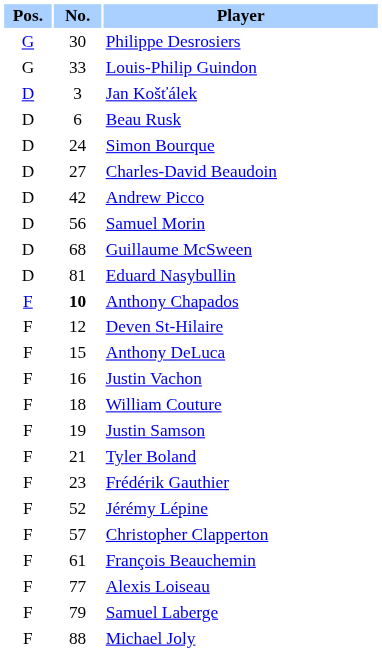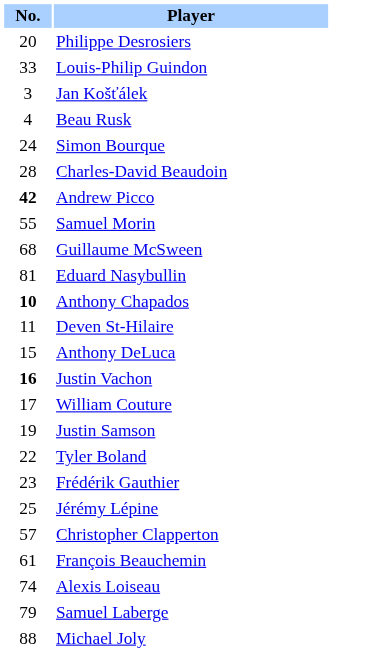 <table border="0" cellspacing="2" cellpadding="2">
 <tr bgcolor=AAD0FF>
-<th width=40>Pos.</th>
 <th width=40>No.</th>
 <th width=250>Player</th>
 </tr>
 <tr>
-<td style="text-align:center;"><a href='#'>G</a></td>
-<td style="text-align:center;">30</td>
+<td style="text-align:center;">20</td>
 <td><a href='#'>Philippe Desrosiers</a></td>
 </tr>
 <tr>
-<td style="text-align:center;">G</td>
 <td style="text-align:center;">33</td>
 <td><a href='#'>Louis-Philip Guindon</a></td>
 </tr>
 <tr>
-<td style="text-align:center;"><a href='#'>D</a></td>
 <td style="text-align:center;">3</td>
 <td><a href='#'>Jan Košťálek</a></td>
 </tr>
 <tr>
-<td style="text-align:center;">D</td>
-<td style="text-align:center;">6</td>
+<td style="text-align:center;">4</td>
 <td><a href='#'>Beau Rusk</a></td>
 </tr>
 <tr>
-<td style="text-align:center;">D</td>
 <td style="text-align:center;">24</td>
 <td><a href='#'>Simon Bourque</a></td>
 </tr>
 <tr>
-<td style="text-align:center;">D</td>
-<td style="text-align:center;">27</td>
+<td style="text-align:center;">28</td>
 <td><a href='#'>Charles-David Beaudoin</a></td>
 </tr>
 <tr>
-<td style="text-align:center;">D</td>
-<td style="text-align:center;">42</td>
+<td style="text-align:center;"><strong>42</strong></td>
 <td><a href='#'>Andrew Picco</a></td>
 </tr>
 <tr>
-<td style="text-align:center;">D</td>
-<td style="text-align:center;">56</td>
+<td style="text-align:center;">55</td>
 <td><a href='#'>Samuel Morin</a></td>
 </tr>
 <tr>
-<td style="text-align:center;">D</td>
 <td style="text-align:center;">68</td>
 <td><a href='#'>Guillaume McSween</a></td>
 </tr>
 <tr>
-<td style="text-align:center;">D</td>
 <td style="text-align:center;">81</td>
 <td><a href='#'>Eduard Nasybullin</a></td>
 </tr>
 <tr>
-<td style="text-align:center;"><a href='#'>F</a></td>
 <td style="text-align:center;"><strong>10</strong></td>
 <td><a href='#'>Anthony Chapados</a></td>
 </tr>
 <tr>
-<td style="text-align:center;">F</td>
-<td style="text-align:center;">12</td>
+<td style="text-align:center;">11</td>
 <td><a href='#'>Deven St-Hilaire</a></td>
 </tr>
 <tr>
-<td style="text-align:center;">F</td>
 <td style="text-align:center;">15</td>
 <td><a href='#'>Anthony DeLuca</a></td>
 </tr>
 <tr>
-<td style="text-align:center;">F</td>
-<td style="text-align:center;">16</td>
+<td style="text-align:center;"><strong>16</strong></td>
 <td><a href='#'>Justin Vachon</a></td>
 </tr>
 <tr>
-<td style="text-align:center;">F</td>
-<td style="text-align:center;">18</td>
+<td style="text-align:center;">17</td>
 <td><a href='#'>William Couture</a></td>
 </tr>
 <tr>
-<td style="text-align:center;">F</td>
 <td style="text-align:center;">19</td>
 <td><a href='#'>Justin Samson</a></td>
 </tr>
 <tr>
-<td style="text-align:center;">F</td>
-<td style="text-align:center;">21</td>
+<td style="text-align:center;">22</td>
 <td><a href='#'>Tyler Boland</a></td>
 </tr>
 <tr>
-<td style="text-align:center;">F</td>
 <td style="text-align:center;">23</td>
 <td><a href='#'>Frédérik Gauthier</a></td>
 </tr>
 <tr>
-<td style="text-align:center;">F</td>
-<td style="text-align:center;">52</td>
+<td style="text-align:center;">25</td>
 <td><a href='#'>Jérémy Lépine</a></td>
 </tr>
 <tr>
-<td style="text-align:center;">F</td>
 <td style="text-align:center;">57</td>
 <td><a href='#'>Christopher Clapperton</a></td>
 </tr>
 <tr>
-<td style="text-align:center;">F</td>
 <td style="text-align:center;">61</td>
 <td><a href='#'>François Beauchemin</a></td>
 </tr>
 <tr>
-<td style="text-align:center;">F</td>
-<td style="text-align:center;">77</td>
+<td style="text-align:center;">74</td>
 <td><a href='#'>Alexis Loiseau</a></td>
 </tr>
 <tr>
-<td style="text-align:center;">F</td>
 <td style="text-align:center;">79</td>
 <td><a href='#'>Samuel Laberge</a></td>
 </tr>
 <tr>
-<td style="text-align:center;">F</td>
 <td style="text-align:center;">88</td>
 <td><a href='#'>Michael Joly</a></td>
 </tr>
 </table>
